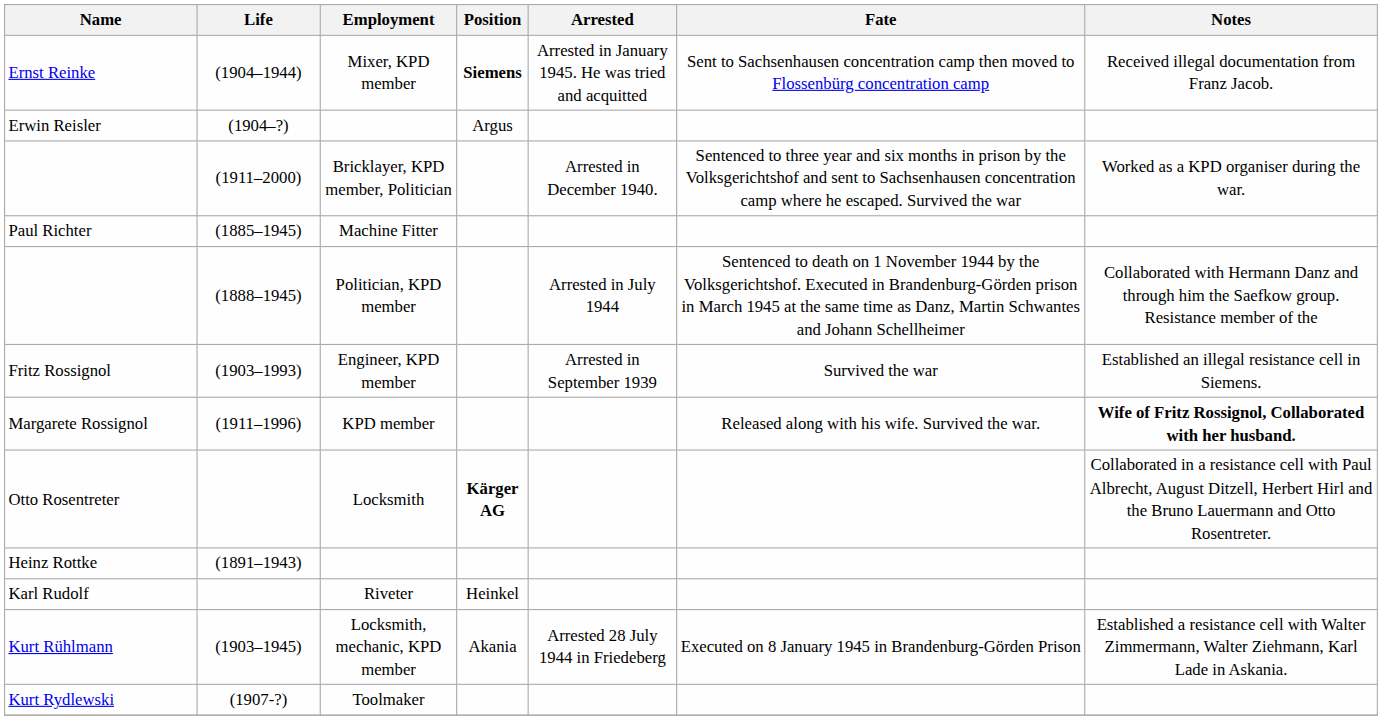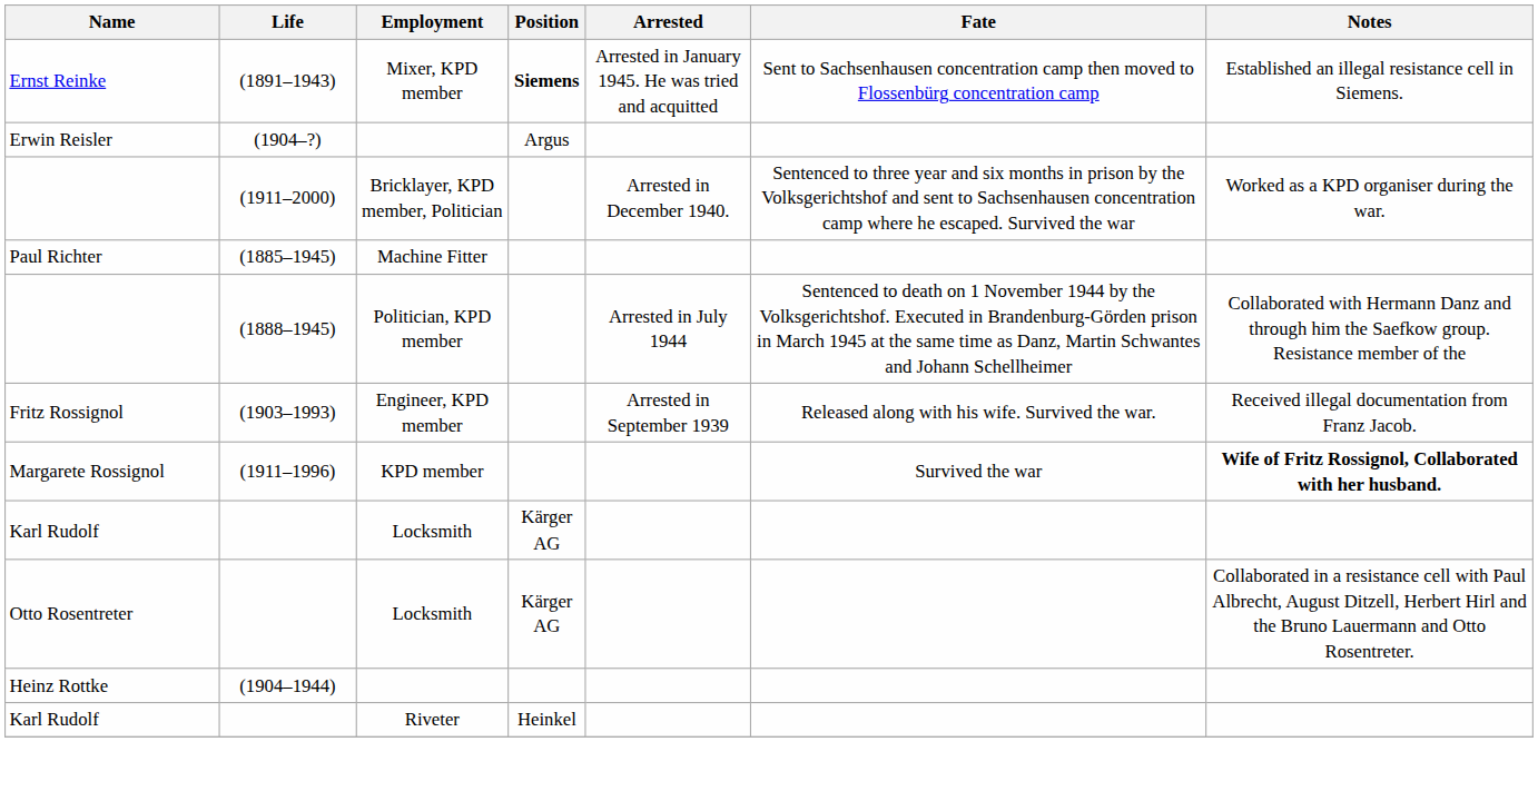 <table class="wikitable sortable" style="table-layout:fixed;background-color:#FEFEFE;font-size:95%;padding:0.30em;line-height:1.35em;">
 <tr>
 <th scope="col"  width=14%>Name</th>
 <th scope="col"  width=9%>Life</th>
 <th scope="col">Employment</th>
 <th scope="col">Position</th>
 <th scope="col">Arrested</th>
 <th scope="col">Fate</th>
 <th scope="col">Notes</th>
 </tr>
 <tr>
 <td><a href='#'>Ernst Reinke</a></td>
-<td style="text-align: center;">(1904–1944)</td>
+<td style="text-align: center;">(1891–1943)</td>
 <td style="text-align: center;">Mixer, KPD member</td>
 <td style="text-align: center;"><strong>Siemens</strong></td>
 <td style="text-align: center;">Arrested in January 1945. He was tried and acquitted</td>
 <td style="text-align: center;">Sent to Sachsenhausen concentration camp then moved to <a href='#'>Flossenbürg concentration camp</a></td>
-<td style="text-align: center;">Received illegal documentation from Franz Jacob.</td>
+<td style="text-align: center;">Established an illegal resistance cell in Siemens.</td>
 </tr>
 <tr>
 <td>Erwin Reisler</td>
 <td style="text-align: center;">(1904–?)</td>
 <td style="text-align: center;"></td>
 <td style="text-align: center;">Argus</td>
 <td style="text-align: center;"></td>
 <td style="text-align: center;"></td>
 <td style="text-align: center;"></td>
 </tr>
 <tr>
 <td></td>
 <td style="text-align: center;">(1911–2000)</td>
 <td style="text-align: center;">Bricklayer, KPD member, Politician</td>
 <td style="text-align: center;"></td>
 <td style="text-align: center;">Arrested in December 1940.</td>
 <td style="text-align: center;">Sentenced to three year and six months in prison by the Volksgerichtshof  and sent to  Sachsenhausen concentration camp where he escaped. Survived the war</td>
 <td style="text-align: center;">Worked as a KPD organiser during the war.</td>
 </tr>
 <tr>
 <td>Paul Richter</td>
 <td style="text-align: center;">(1885–1945)</td>
 <td style="text-align: center;">Machine Fitter</td>
 <td style="text-align: center;"></td>
 <td style="text-align: center;"></td>
 <td style="text-align: center;"></td>
 <td style="text-align: center;"></td>
 </tr>
 <tr>
 <td></td>
 <td style="text-align: center;">(1888–1945)</td>
 <td style="text-align: center;">Politician, KPD member</td>
 <td style="text-align: center;"></td>
 <td style="text-align: center;">Arrested in July 1944</td>
 <td style="text-align: center;">Sentenced to death on 1 November 1944 by the Volksgerichtshof. Executed in Brandenburg-Görden prison in March 1945 at the same time as Danz, Martin Schwantes and Johann Schellheimer</td>
 <td style="text-align: center;">Collaborated with Hermann Danz and through him the Saefkow group. Resistance member of the </td>
 </tr>
 <tr>
 <td>Fritz Rossignol</td>
 <td style="text-align: center;">(1903–1993)</td>
 <td style="text-align: center;">Engineer, KPD member</td>
 <td style="text-align: center;"></td>
 <td style="text-align: center;">Arrested in September 1939</td>
-<td style="text-align: center;">Survived the war</td>
-<td style="text-align: center;">Established an illegal resistance cell in Siemens.</td>
+<td style="text-align: center;">Released along with his wife. Survived the war.</td>
+<td style="text-align: center;">Received illegal documentation from Franz Jacob.</td>
 </tr>
 <tr>
 <td>Margarete Rossignol</td>
 <td style="text-align: center;">(1911–1996)</td>
 <td style="text-align: center;">KPD member</td>
 <td style="text-align: center;"></td>
 <td style="text-align: center;"></td>
-<td style="text-align: center;">Released along with his wife. Survived the war.</td>
+<td style="text-align: center;">Survived the war</td>
 <td style="text-align: center;"><strong>Wife of Fritz Rossignol, Collaborated with her husband.</strong></td>
+</tr>
+<tr>
+<td>Karl Rudolf</td>
+<td style="text-align: center;"></td>
+<td style="text-align: center;">Locksmith</td>
+<td style="text-align: center;">Kärger AG</td>
+<td style="text-align: center;"></td>
+<td style="text-align: center;"></td>
+<td style="text-align: center;"></td>
 </tr>
 <tr>
 <td>Otto Rosentreter</td>
 <td style="text-align: center;"></td>
 <td style="text-align: center;">Locksmith</td>
-<td style="text-align: center;"><strong>Kärger AG</strong></td>
+<td style="text-align: center;">Kärger AG</td>
 <td style="text-align: center;"></td>
 <td style="text-align: center;"></td>
 <td style="text-align: center;">Collaborated in a resistance cell with Paul Albrecht, August Ditzell, Herbert Hirl and the Bruno Lauermann and Otto Rosentreter.</td>
 </tr>
 <tr>
 <td>Heinz Rottke</td>
-<td style="text-align: center;">(1891–1943)</td>
+<td style="text-align: center;">(1904–1944)</td>
 <td style="text-align: center;"></td>
 <td style="text-align: center;"></td>
 <td style="text-align: center;"></td>
 <td style="text-align: center;"></td>
 <td style="text-align: center;"></td>
 </tr>
 <tr>
 <td>Karl Rudolf</td>
 <td style="text-align: center;"></td>
 <td style="text-align: center;">Riveter</td>
 <td style="text-align: center;">Heinkel</td>
 <td style="text-align: center;"></td>
 <td style="text-align: center;"></td>
 <td style="text-align: center;"></td>
 </tr>
 <tr>
-<td><a href='#'>Kurt Rühlmann</a></td>
-<td style="text-align: center;">(1903–1945)</td>
-<td style="text-align: center;">Locksmith, mechanic, KPD member</td>
-<td style="text-align: center;">Akania</td>
-<td style="text-align: center;">Arrested 28 July 1944 in Friedeberg</td>
-<td style="text-align: center;">Executed on 8 January 1945 in Brandenburg-Görden Prison</td>
-<td style="text-align: center;">Established a resistance cell with Walter Zimmermann, Walter Ziehmann, Karl Lade in Askania.</td>
-</tr>
-<tr>
-<td><a href='#'>Kurt Rydlewski</a></td>
-<td style="text-align: center;">(1907-?)</td>
-<td style="text-align: center;">Toolmaker</td>
-<td style="text-align: center;"></td>
-<td style="text-align: center;"></td>
-<td style="text-align: center;"></td>
-<td style="text-align: center;"></td>
-</tr>
-<tr>
 </tr>
 </table>
